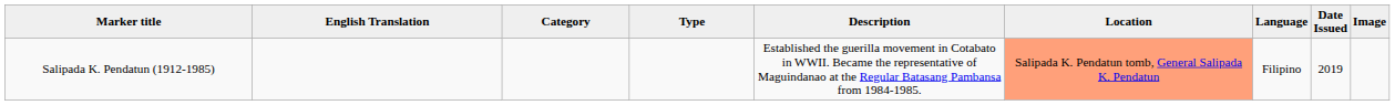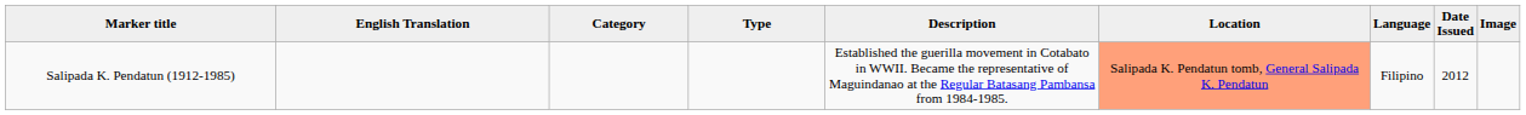 <table class="wikitable" style="width:90%; text-align:center;">
 <tr>
 <th style="width:20%; background:#efefef;">Marker title</th>
 <th style="width:20%; background:#efefef;">English Translation</th>
 <th style="width:10%; background:#efefef;">Category</th>
 <th style="width:10%; background:#efefef;">Type</th>
 <th style="width:20%; background:#efefef;">Description</th>
 <th style="width:20%; background:#efefef;">Location</th>
 <th style="width:10%; background:#efefef;">Language</th>
 <th style="width:10%; background:#efefef;">Date Issued</th>
 <th style="width:10%; background:#efefef;">Image</th>
 </tr>
 <tr>
 <td>Salipada K. Pendatun (1912-1985)</td>
 <td></td>
 <td></td>
 <td></td>
 <td>Established the guerilla movement in Cotabato in WWII. Became the representative of Maguindanao at the <a href='#'>Regular Batasang Pambansa</a> from 1984-1985.</td>
 <td style="background: lightsalmon;">Salipada K. Pendatun tomb, <a href='#'>General Salipada K. Pendatun</a></td>
 <td>Filipino</td>
-<td>2019</td>
+<td>2012</td>
 <td></td>
 </tr>
 </table>
